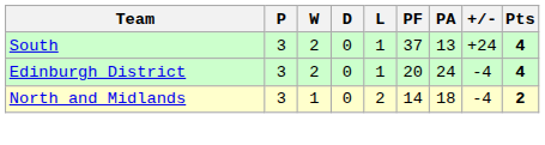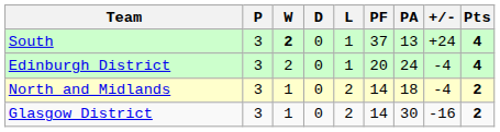 <table class="wikitable" style="text-align: center;">
 <tr>
 <th width="200">Team</th>
 <th width="20">P</th>
 <th width="20">W</th>
 <th width="20">D</th>
 <th width="20">L</th>
 <th width="20">PF</th>
 <th width="20">PA</th>
 <th width="25">+/-</th>
 <th width="20">Pts</th>
 </tr>
 <tr bgcolor="#ccffcc">
 <td align="left"><a href='#'>South</a></td>
 <td>3</td>
-<td>2</td>
+<td><strong>2</strong></td>
 <td>0</td>
 <td>1</td>
 <td>37</td>
 <td>13</td>
 <td>+24</td>
 <td><strong>4</strong></td>
 </tr>
 <tr bgcolor="#ccffcc">
 <td align="left"><a href='#'>Edinburgh District</a></td>
 <td>3</td>
 <td>2</td>
 <td>0</td>
 <td>1</td>
 <td>20</td>
 <td>24</td>
 <td>-4</td>
 <td><strong>4</strong></td>
 </tr>
 <tr bgcolor="#ffffcc">
 <td align="left"><a href='#'>North and Midlands</a></td>
 <td>3</td>
 <td>1</td>
 <td>0</td>
 <td>2</td>
 <td>14</td>
 <td>18</td>
 <td>-4</td>
 <td><strong>2</strong></td>
 </tr>
+<tr>
+<td align="left"><a href='#'>Glasgow District</a></td>
+<td>3</td>
+<td>1</td>
+<td>0</td>
+<td>2</td>
+<td>14</td>
+<td>30</td>
+<td>-16</td>
+<td><strong>2</strong></td>
+</tr>
 </table>
